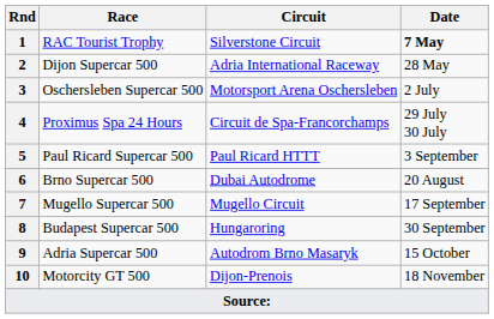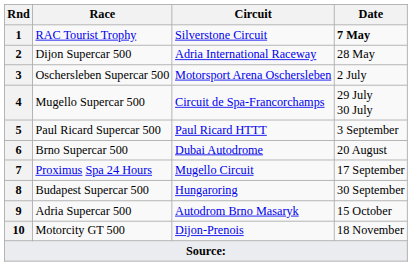 <table class="wikitable" style="font-size: 90%;">
 <tr>
 <th>Rnd</th>
 <th>Race</th>
 <th>Circuit</th>
 <th>Date</th>
 </tr>
 <tr>
 <th>1</th>
 <td> <a href='#'>RAC Tourist Trophy</a></td>
 <td><a href='#'>Silverstone Circuit</a></td>
 <td><strong>7 May</strong></td>
 </tr>
 <tr>
 <th>2</th>
 <td> Dijon Supercar 500</td>
 <td><a href='#'>Adria International Raceway</a></td>
 <td>28 May</td>
 </tr>
 <tr>
 <th>3</th>
 <td> Oschersleben Supercar 500</td>
 <td><a href='#'>Motorsport Arena Oschersleben</a></td>
 <td>2 July</td>
 </tr>
 <tr>
 <th>4</th>
-<td> <a href='#'>Proximus</a> <a href='#'>Spa 24 Hours</a></td>
+<td> Mugello Supercar 500</td>
 <td><a href='#'>Circuit de Spa-Francorchamps</a></td>
 <td>29 July<br>30 July</td>
 </tr>
 <tr>
 <th>5</th>
 <td> Paul Ricard Supercar 500</td>
 <td><a href='#'>Paul Ricard HTTT</a></td>
 <td>3 September</td>
 </tr>
 <tr>
 <th>6</th>
 <td> Brno Supercar 500</td>
 <td><a href='#'>Dubai Autodrome</a></td>
 <td>20 August</td>
 </tr>
 <tr>
 <th>7</th>
-<td> Mugello Supercar 500</td>
+<td> <a href='#'>Proximus</a> <a href='#'>Spa 24 Hours</a></td>
 <td><a href='#'>Mugello Circuit</a></td>
 <td>17 September</td>
 </tr>
 <tr>
 <th>8</th>
 <td> Budapest Supercar 500</td>
 <td><a href='#'>Hungaroring</a></td>
 <td>30 September</td>
 </tr>
 <tr>
 <th>9</th>
 <td> Adria Supercar 500</td>
 <td><a href='#'>Autodrom Brno Masaryk</a></td>
 <td>15 October</td>
 </tr>
 <tr>
 <th>10</th>
 <td> Motorcity GT 500</td>
 <td><a href='#'>Dijon-Prenois</a></td>
 <td>18 November</td>
 </tr>
 <tr class="sortbottom">
 <td colspan="4" style="background-color:#EAECF0;text-align:center"><strong>Source:</strong></td>
 </tr>
 </table>
